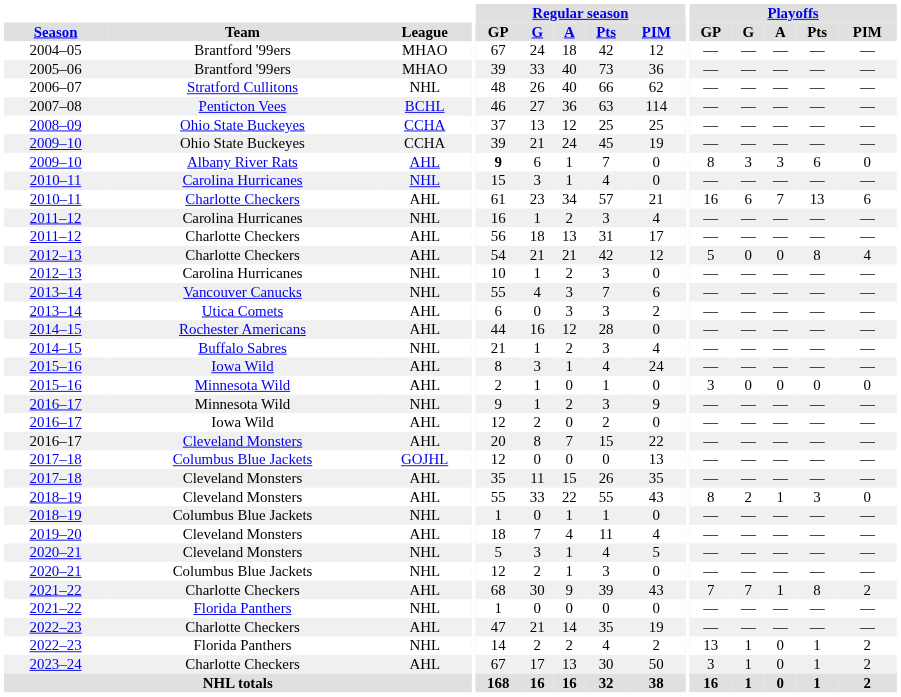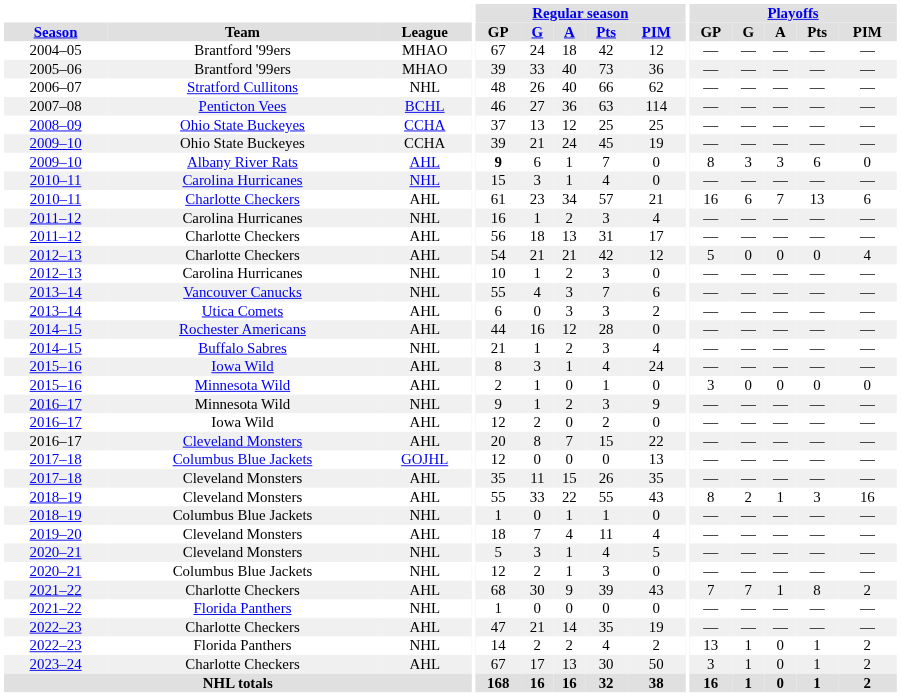 <table border="0" cellpadding="1" cellspacing="0" style="text-align:center; width:60em">
 <tr bgcolor="#e0e0e0">
 <th colspan="3" bgcolor="#ffffff"></th>
 <th rowspan="100" bgcolor="#ffffff"></th>
 <th colspan="5"><a href='#'>Regular season</a></th>
 <th rowspan="100" bgcolor="#ffffff"></th>
 <th colspan="5"><a href='#'>Playoffs</a></th>
 </tr>
 <tr bgcolor="#e0e0e0">
 <th><a href='#'>Season</a></th>
 <th>Team</th>
 <th>League</th>
 <th>GP</th>
 <th><a href='#'>G</a></th>
 <th><a href='#'>A</a></th>
 <th><a href='#'>Pts</a></th>
 <th><a href='#'>PIM</a></th>
 <th>GP</th>
 <th>G</th>
 <th>A</th>
 <th>Pts</th>
 <th>PIM</th>
 </tr>
 <tr ALIGN="center">
 <td>2004–05</td>
 <td>Brantford '99ers</td>
 <td>MHAO</td>
 <td>67</td>
 <td>24</td>
 <td>18</td>
 <td>42</td>
 <td>12</td>
 <td>—</td>
 <td>—</td>
 <td>—</td>
 <td>—</td>
 <td>—</td>
 </tr>
 <tr ALIGN="center"  bgcolor="#f0f0f0">
 <td>2005–06</td>
 <td>Brantford '99ers</td>
 <td>MHAO</td>
 <td>39</td>
 <td>33</td>
 <td>40</td>
 <td>73</td>
 <td>36</td>
 <td>—</td>
 <td>—</td>
 <td>—</td>
 <td>—</td>
 <td>—</td>
 </tr>
 <tr ALIGN="center">
 <td>2006–07</td>
 <td><a href='#'>Stratford Cullitons</a></td>
 <td>NHL</td>
 <td>48</td>
 <td>26</td>
 <td>40</td>
 <td>66</td>
 <td>62</td>
 <td>—</td>
 <td>—</td>
 <td>—</td>
 <td>—</td>
 <td>—</td>
 </tr>
 <tr ALIGN="center"  bgcolor="#f0f0f0">
 <td>2007–08</td>
 <td><a href='#'>Penticton Vees</a></td>
 <td><a href='#'>BCHL</a></td>
 <td>46</td>
 <td>27</td>
 <td>36</td>
 <td>63</td>
 <td>114</td>
 <td>—</td>
 <td>—</td>
 <td>—</td>
 <td>—</td>
 <td>—</td>
 </tr>
 <tr ALIGN="center">
 <td><a href='#'>2008–09</a></td>
 <td><a href='#'>Ohio State Buckeyes</a></td>
 <td><a href='#'>CCHA</a></td>
 <td>37</td>
 <td>13</td>
 <td>12</td>
 <td>25</td>
 <td>25</td>
 <td>—</td>
 <td>—</td>
 <td>—</td>
 <td>—</td>
 <td>—</td>
 </tr>
 <tr ALIGN="center"  bgcolor="#f0f0f0">
 <td><a href='#'>2009–10</a></td>
 <td>Ohio State Buckeyes</td>
 <td>CCHA</td>
 <td>39</td>
 <td>21</td>
 <td>24</td>
 <td>45</td>
 <td>19</td>
 <td>—</td>
 <td>—</td>
 <td>—</td>
 <td>—</td>
 <td>—</td>
 </tr>
 <tr ALIGN="center">
 <td><a href='#'>2009–10</a></td>
 <td><a href='#'>Albany River Rats</a></td>
 <td><a href='#'>AHL</a></td>
 <td><strong>9</strong></td>
 <td>6</td>
 <td>1</td>
 <td>7</td>
 <td>0</td>
 <td>8</td>
 <td>3</td>
 <td>3</td>
 <td>6</td>
 <td>0</td>
 </tr>
 <tr ALIGN="center" bgcolor="#f0f0f0">
 <td><a href='#'>2010–11</a></td>
 <td><a href='#'>Carolina Hurricanes</a></td>
 <td><a href='#'>NHL</a></td>
 <td>15</td>
 <td>3</td>
 <td>1</td>
 <td>4</td>
 <td>0</td>
 <td>—</td>
 <td>—</td>
 <td>—</td>
 <td>—</td>
 <td>—</td>
 </tr>
 <tr ALIGN="center">
 <td><a href='#'>2010–11</a></td>
 <td><a href='#'>Charlotte Checkers</a></td>
 <td>AHL</td>
 <td>61</td>
 <td>23</td>
 <td>34</td>
 <td>57</td>
 <td>21</td>
 <td>16</td>
 <td>6</td>
 <td>7</td>
 <td>13</td>
 <td>6</td>
 </tr>
 <tr ALIGN="center" bgcolor="#f0f0f0">
 <td><a href='#'>2011–12</a></td>
 <td>Carolina Hurricanes</td>
 <td>NHL</td>
 <td>16</td>
 <td>1</td>
 <td>2</td>
 <td>3</td>
 <td>4</td>
 <td>—</td>
 <td>—</td>
 <td>—</td>
 <td>—</td>
 <td>—</td>
 </tr>
 <tr ALIGN="center">
 <td><a href='#'>2011–12</a></td>
 <td>Charlotte Checkers</td>
 <td>AHL</td>
 <td>56</td>
 <td>18</td>
 <td>13</td>
 <td>31</td>
 <td>17</td>
 <td>—</td>
 <td>—</td>
 <td>—</td>
 <td>—</td>
 <td>—</td>
 </tr>
 <tr ALIGN="center" bgcolor="#f0f0f0">
 <td><a href='#'>2012–13</a></td>
 <td>Charlotte Checkers</td>
 <td>AHL</td>
 <td>54</td>
 <td>21</td>
 <td>21</td>
 <td>42</td>
 <td>12</td>
 <td>5</td>
 <td>0</td>
 <td>0</td>
-<td>8</td>
+<td>0</td>
 <td>4</td>
 </tr>
 <tr ALIGN="center">
 <td><a href='#'>2012–13</a></td>
 <td>Carolina Hurricanes</td>
 <td>NHL</td>
 <td>10</td>
 <td>1</td>
 <td>2</td>
 <td>3</td>
 <td>0</td>
 <td>—</td>
 <td>—</td>
 <td>—</td>
 <td>—</td>
 <td>—</td>
 </tr>
 <tr ALIGN="center" bgcolor="#f0f0f0">
 <td><a href='#'>2013–14</a></td>
 <td><a href='#'>Vancouver Canucks</a></td>
 <td>NHL</td>
 <td>55</td>
 <td>4</td>
 <td>3</td>
 <td>7</td>
 <td>6</td>
 <td>—</td>
 <td>—</td>
 <td>—</td>
 <td>—</td>
 <td>—</td>
 </tr>
 <tr ALIGN="center">
 <td><a href='#'>2013–14</a></td>
 <td><a href='#'>Utica Comets</a></td>
 <td>AHL</td>
 <td>6</td>
 <td>0</td>
 <td>3</td>
 <td>3</td>
 <td>2</td>
 <td>—</td>
 <td>—</td>
 <td>—</td>
 <td>—</td>
 <td>—</td>
 </tr>
 <tr ALIGN="center" bgcolor="#f0f0f0">
 <td><a href='#'>2014–15</a></td>
 <td><a href='#'>Rochester Americans</a></td>
 <td>AHL</td>
 <td>44</td>
 <td>16</td>
 <td>12</td>
 <td>28</td>
 <td>0</td>
 <td>—</td>
 <td>—</td>
 <td>—</td>
 <td>—</td>
 <td>—</td>
 </tr>
 <tr ALIGN="center">
 <td><a href='#'>2014–15</a></td>
 <td><a href='#'>Buffalo Sabres</a></td>
 <td>NHL</td>
 <td>21</td>
 <td>1</td>
 <td>2</td>
 <td>3</td>
 <td>4</td>
 <td>—</td>
 <td>—</td>
 <td>—</td>
 <td>—</td>
 <td>—</td>
 </tr>
 <tr ALIGN="center" bgcolor="#f0f0f0">
 <td><a href='#'>2015–16</a></td>
 <td><a href='#'>Iowa Wild</a></td>
 <td>AHL</td>
 <td>8</td>
 <td>3</td>
 <td>1</td>
 <td>4</td>
 <td>24</td>
 <td>—</td>
 <td>—</td>
 <td>—</td>
 <td>—</td>
 <td>—</td>
 </tr>
 <tr ALIGN="center">
 <td><a href='#'>2015–16</a></td>
 <td><a href='#'>Minnesota Wild</a></td>
 <td>AHL</td>
 <td>2</td>
 <td>1</td>
 <td>0</td>
 <td>1</td>
 <td>0</td>
 <td>3</td>
 <td>0</td>
 <td>0</td>
 <td>0</td>
 <td>0</td>
 </tr>
 <tr ALIGN="center" bgcolor="#f0f0f0">
 <td><a href='#'>2016–17</a></td>
 <td>Minnesota Wild</td>
 <td>NHL</td>
 <td>9</td>
 <td>1</td>
 <td>2</td>
 <td>3</td>
 <td>9</td>
 <td>—</td>
 <td>—</td>
 <td>—</td>
 <td>—</td>
 <td>—</td>
 </tr>
 <tr ALIGN="center">
 <td><a href='#'>2016–17</a></td>
 <td>Iowa Wild</td>
 <td>AHL</td>
 <td>12</td>
 <td>2</td>
 <td>0</td>
 <td>2</td>
 <td>0</td>
 <td>—</td>
 <td>—</td>
 <td>—</td>
 <td>—</td>
 <td>—</td>
 </tr>
 <tr ALIGN="center" bgcolor="#f0f0f0">
 <td>2016–17</td>
 <td><a href='#'>Cleveland Monsters</a></td>
 <td>AHL</td>
 <td>20</td>
 <td>8</td>
 <td>7</td>
 <td>15</td>
 <td>22</td>
 <td>—</td>
 <td>—</td>
 <td>—</td>
 <td>—</td>
 <td>—</td>
 </tr>
 <tr ALIGN="center">
 <td><a href='#'>2017–18</a></td>
 <td><a href='#'>Columbus Blue Jackets</a></td>
 <td><a href='#'>GOJHL</a></td>
 <td>12</td>
 <td>0</td>
 <td>0</td>
 <td>0</td>
 <td>13</td>
 <td>—</td>
 <td>—</td>
 <td>—</td>
 <td>—</td>
 <td>—</td>
 </tr>
 <tr ALIGN="center" bgcolor="#f0f0f0">
 <td><a href='#'>2017–18</a></td>
 <td>Cleveland Monsters</td>
 <td>AHL</td>
 <td>35</td>
 <td>11</td>
 <td>15</td>
 <td>26</td>
 <td>35</td>
 <td>—</td>
 <td>—</td>
 <td>—</td>
 <td>—</td>
 <td>—</td>
 </tr>
 <tr ALIGN="center">
 <td><a href='#'>2018–19</a></td>
 <td>Cleveland Monsters</td>
 <td>AHL</td>
 <td>55</td>
 <td>33</td>
 <td>22</td>
 <td>55</td>
 <td>43</td>
 <td>8</td>
 <td>2</td>
 <td>1</td>
 <td>3</td>
-<td>0</td>
+<td>16</td>
 </tr>
 <tr ALIGN="center" bgcolor="#f0f0f0">
 <td><a href='#'>2018–19</a></td>
 <td>Columbus Blue Jackets</td>
 <td>NHL</td>
 <td>1</td>
 <td>0</td>
 <td>1</td>
 <td>1</td>
 <td>0</td>
 <td>—</td>
 <td>—</td>
 <td>—</td>
 <td>—</td>
 <td>—</td>
 </tr>
 <tr ALIGN="center">
 <td><a href='#'>2019–20</a></td>
 <td>Cleveland Monsters</td>
 <td>AHL</td>
 <td>18</td>
 <td>7</td>
 <td>4</td>
 <td>11</td>
 <td>4</td>
 <td>—</td>
 <td>—</td>
 <td>—</td>
 <td>—</td>
 <td>—</td>
 </tr>
 <tr ALIGN="center" bgcolor="#f0f0f0">
 <td><a href='#'>2020–21</a></td>
 <td>Cleveland Monsters</td>
 <td>NHL</td>
 <td>5</td>
 <td>3</td>
 <td>1</td>
 <td>4</td>
 <td>5</td>
 <td>—</td>
 <td>—</td>
 <td>—</td>
 <td>—</td>
 <td>—</td>
 </tr>
 <tr ALIGN="center">
 <td><a href='#'>2020–21</a></td>
 <td>Columbus Blue Jackets</td>
 <td>NHL</td>
 <td>12</td>
 <td>2</td>
 <td>1</td>
 <td>3</td>
 <td>0</td>
 <td>—</td>
 <td>—</td>
 <td>—</td>
 <td>—</td>
 <td>—</td>
 </tr>
 <tr ALIGN="center" bgcolor="#f0f0f0">
 <td><a href='#'>2021–22</a></td>
 <td>Charlotte Checkers</td>
 <td>AHL</td>
 <td>68</td>
 <td>30</td>
 <td>9</td>
 <td>39</td>
 <td>43</td>
 <td>7</td>
 <td>7</td>
 <td>1</td>
 <td>8</td>
 <td>2</td>
 </tr>
 <tr ALIGN="center">
 <td><a href='#'>2021–22</a></td>
 <td><a href='#'>Florida Panthers</a></td>
 <td>NHL</td>
 <td>1</td>
 <td>0</td>
 <td>0</td>
 <td>0</td>
 <td>0</td>
 <td>—</td>
 <td>—</td>
 <td>—</td>
 <td>—</td>
 <td>—</td>
 </tr>
 <tr ALIGN="center" bgcolor="#f0f0f0">
 <td><a href='#'>2022–23</a></td>
 <td>Charlotte Checkers</td>
 <td>AHL</td>
 <td>47</td>
 <td>21</td>
 <td>14</td>
 <td>35</td>
 <td>19</td>
 <td>—</td>
 <td>—</td>
 <td>—</td>
 <td>—</td>
 <td>—</td>
 </tr>
 <tr ALIGN="center">
 <td><a href='#'>2022–23</a></td>
 <td>Florida Panthers</td>
 <td>NHL</td>
 <td>14</td>
 <td>2</td>
 <td>2</td>
 <td>4</td>
 <td>2</td>
 <td>13</td>
 <td>1</td>
 <td>0</td>
 <td>1</td>
 <td>2</td>
 </tr>
 <tr ALIGN="center" bgcolor="#f0f0f0">
 <td><a href='#'>2023–24</a></td>
 <td>Charlotte Checkers</td>
 <td>AHL</td>
 <td>67</td>
 <td>17</td>
 <td>13</td>
 <td>30</td>
 <td>50</td>
 <td>3</td>
 <td>1</td>
 <td>0</td>
 <td>1</td>
 <td>2</td>
 </tr>
 <tr bgcolor="#e0e0e0">
 <th colspan="3">NHL totals</th>
 <th>168</th>
 <th>16</th>
 <th>16</th>
 <th>32</th>
 <th>38</th>
 <th>16</th>
 <th>1</th>
 <th>0</th>
 <th>1</th>
 <th>2</th>
 </tr>
 </table>
